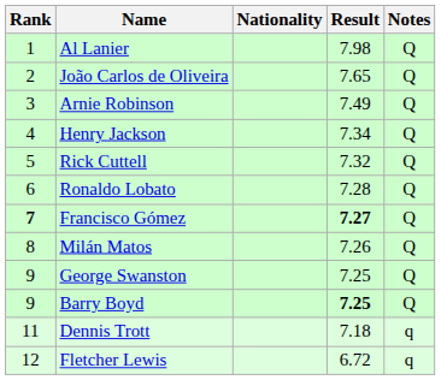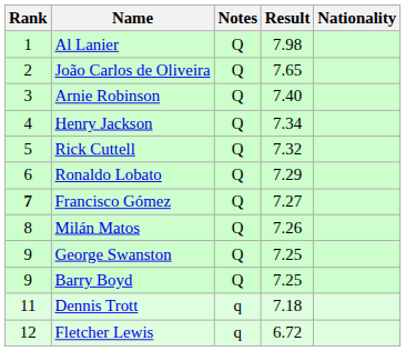 <table class="wikitable sortable" style="text-align:center">
 <tr>
 <th>Rank</th>
 <th>Name</th>
+<th>Notes</th>
+<th>Result</th>
 <th>Nationality</th>
-<th>Result</th>
-<th>Notes</th>
 </tr>
 <tr bgcolor=ccffcc>
 <td>1</td>
 <td align=left><a href='#'>Al Lanier</a></td>
+<td>Q</td>
+<td>7.98</td>
 <td align=left></td>
-<td>7.98</td>
-<td>Q</td>
 </tr>
 <tr bgcolor=ccffcc>
 <td>2</td>
 <td align=left><a href='#'>João Carlos de Oliveira</a></td>
+<td>Q</td>
+<td>7.65</td>
 <td align=left></td>
-<td>7.65</td>
-<td>Q</td>
 </tr>
 <tr bgcolor=ccffcc>
 <td>3</td>
 <td align=left><a href='#'>Arnie Robinson</a></td>
+<td>Q</td>
+<td>7.40</td>
 <td align=left></td>
-<td>7.49</td>
-<td>Q</td>
 </tr>
 <tr bgcolor=ccffcc>
 <td>4</td>
 <td align=left><a href='#'>Henry Jackson</a></td>
+<td>Q</td>
+<td>7.34</td>
 <td align=left></td>
-<td>7.34</td>
-<td>Q</td>
 </tr>
 <tr bgcolor=ccffcc>
 <td>5</td>
 <td align=left><a href='#'>Rick Cuttell</a></td>
+<td>Q</td>
+<td>7.32</td>
 <td align=left></td>
-<td>7.32</td>
-<td>Q</td>
 </tr>
 <tr bgcolor=ccffcc>
 <td>6</td>
 <td align=left><a href='#'>Ronaldo Lobato</a></td>
+<td>Q</td>
+<td>7.29</td>
 <td align=left></td>
-<td>7.28</td>
-<td>Q</td>
 </tr>
 <tr bgcolor=ccffcc>
 <td><strong>7</strong></td>
 <td align=left><a href='#'>Francisco Gómez</a></td>
+<td>Q</td>
+<td>7.27</td>
 <td align=left></td>
-<td><strong>7.27</strong></td>
-<td>Q</td>
 </tr>
 <tr bgcolor=ccffcc>
 <td>8</td>
 <td align=left><a href='#'>Milán Matos</a></td>
+<td>Q</td>
+<td>7.26</td>
 <td align=left></td>
-<td>7.26</td>
-<td>Q</td>
 </tr>
 <tr bgcolor=ccffcc>
 <td>9</td>
 <td align=left><a href='#'>George Swanston</a></td>
+<td>Q</td>
+<td>7.25</td>
 <td align=left></td>
-<td>7.25</td>
-<td>Q</td>
 </tr>
 <tr bgcolor=ccffcc>
 <td>9</td>
 <td align=left><a href='#'>Barry Boyd</a></td>
+<td>Q</td>
+<td>7.25</td>
 <td align=left></td>
-<td><strong>7.25</strong></td>
-<td>Q</td>
 </tr>
 <tr bgcolor=ddffdd>
 <td>11</td>
 <td align=left><a href='#'>Dennis Trott</a></td>
+<td>q</td>
+<td>7.18</td>
 <td align=left></td>
-<td>7.18</td>
-<td>q</td>
 </tr>
 <tr bgcolor=ddffdd>
 <td>12</td>
 <td align=left><a href='#'>Fletcher Lewis</a></td>
+<td>q</td>
+<td>6.72</td>
 <td align=left></td>
-<td>6.72</td>
-<td>q</td>
 </tr>
 </table>
